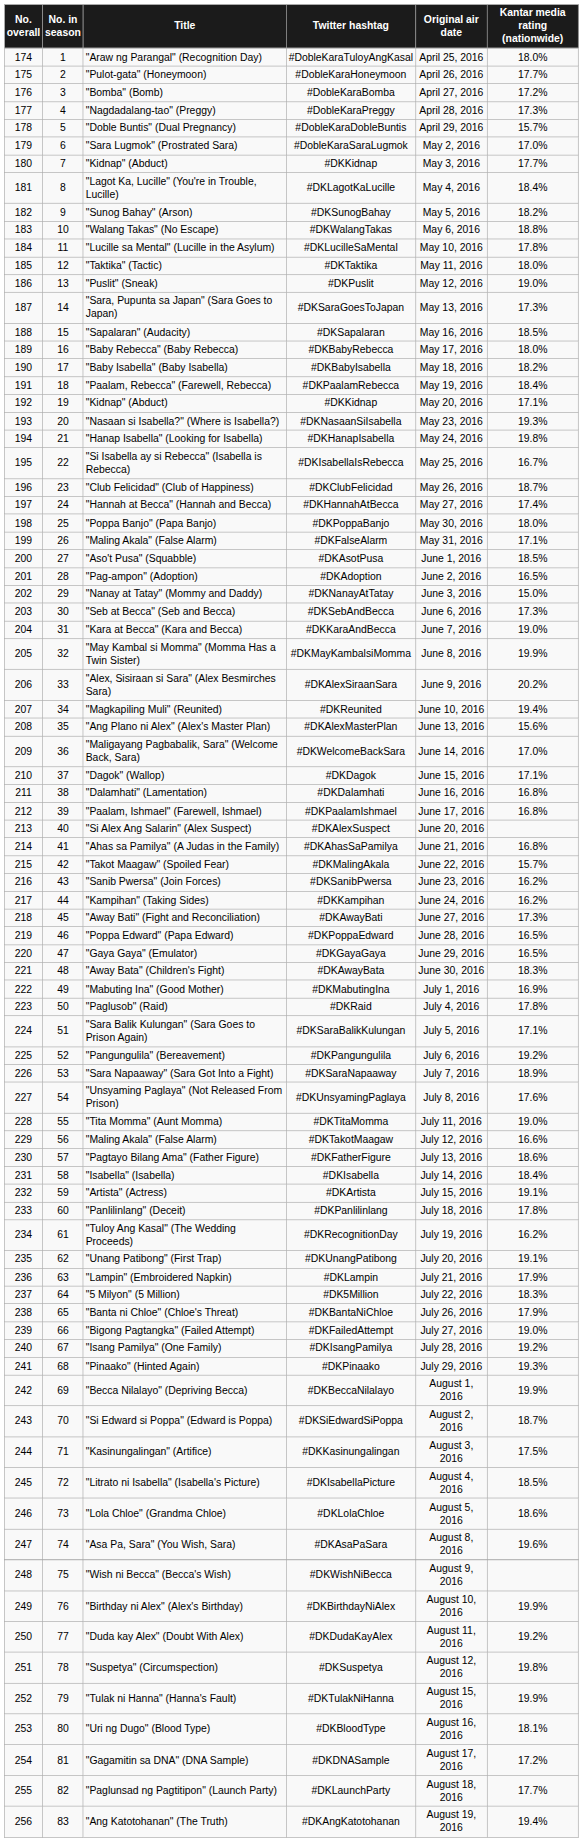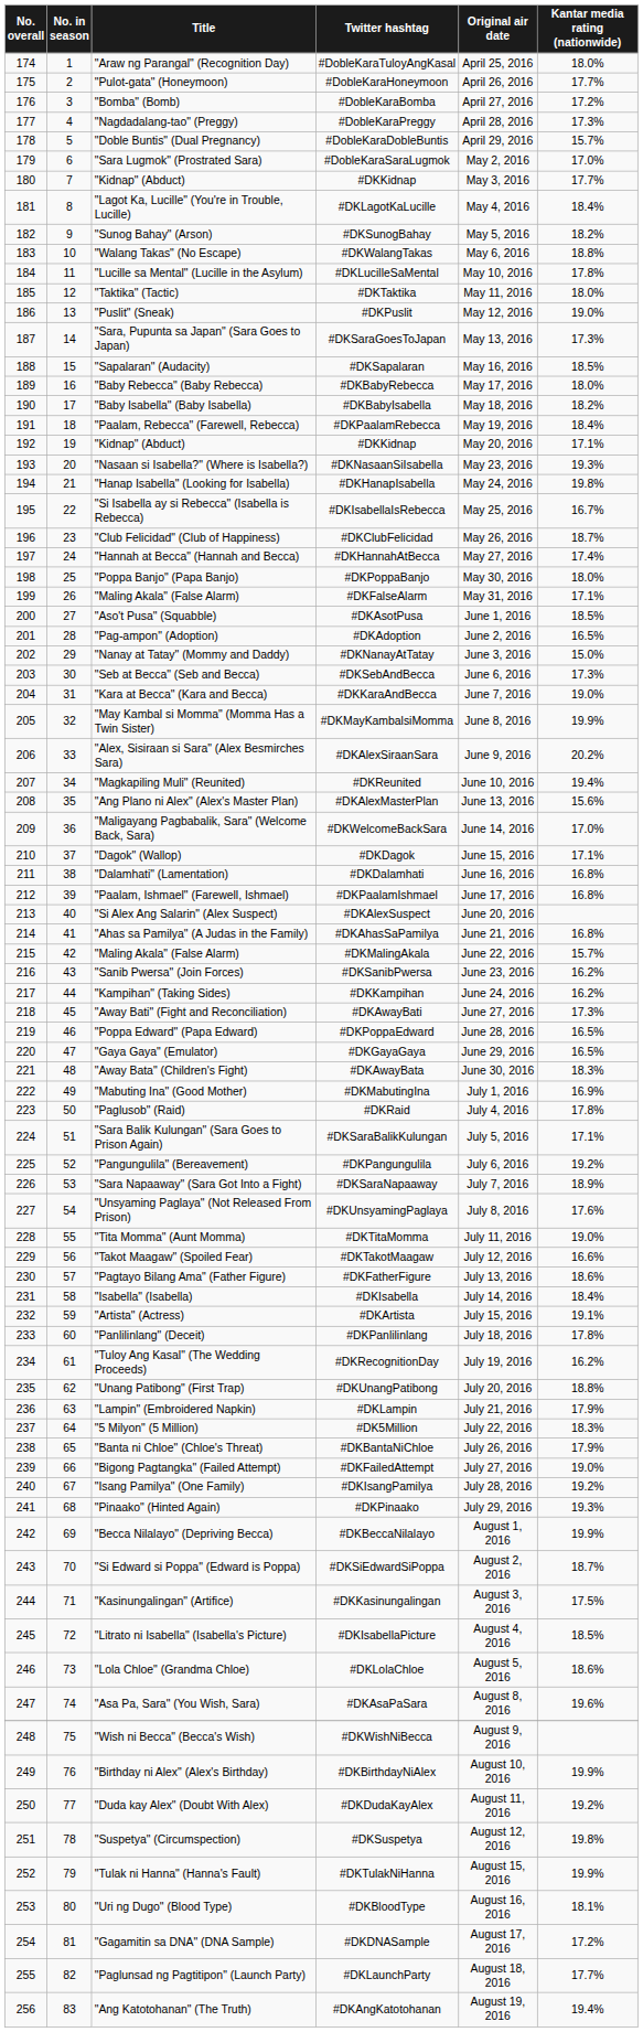 <table class="wikitable" style="text-align:center; font-size:100%; line-height:20px;" width="100%">
 <tr>
 <th style="background:#1B1B1B; color:#ffffff">No. <br> overall</th>
 <th style="background:#1B1B1B; color:#ffffff">No. in <br> season</th>
 <th style="background:#1B1B1B; color:#ffffff">Title</th>
 <th style="background:#1B1B1B; color:#ffffff">Twitter hashtag</th>
 <th style="background:#1B1B1B; color:#ffffff">Original air date</th>
 <th style="background:#1B1B1B; color:#ffffff">Kantar media rating <br> (nationwide)</th>
 </tr>
 <tr>
 <td>174</td>
 <td>1</td>
 <td align="left">"Araw ng Parangal" (Recognition Day)</td>
 <td>#DobleKaraTuloyAngKasal</td>
 <td>April 25, 2016</td>
 <td>18.0%</td>
 </tr>
 <tr>
 <td>175</td>
 <td>2</td>
 <td align="left">"Pulot-gata" (Honeymoon)</td>
 <td>#DobleKaraHoneymoon</td>
 <td>April 26, 2016</td>
 <td>17.7%</td>
 </tr>
 <tr>
 <td>176</td>
 <td>3</td>
 <td align="left">"Bomba" (Bomb)</td>
 <td>#DobleKaraBomba</td>
 <td>April 27, 2016</td>
 <td>17.2%</td>
 </tr>
 <tr>
 <td>177</td>
 <td>4</td>
 <td align="left">"Nagdadalang-tao" (Preggy)</td>
 <td>#DobleKaraPreggy</td>
 <td>April 28, 2016</td>
 <td>17.3%</td>
 </tr>
 <tr>
 <td>178</td>
 <td>5</td>
 <td align="left">"Doble Buntis" (Dual Pregnancy)</td>
 <td>#DobleKaraDobleBuntis</td>
 <td>April 29, 2016</td>
 <td>15.7%</td>
 </tr>
 <tr>
 <td>179</td>
 <td>6</td>
 <td align="left">"Sara Lugmok" (Prostrated Sara)</td>
 <td>#DobleKaraSaraLugmok</td>
 <td>May 2, 2016</td>
 <td>17.0%</td>
 </tr>
 <tr>
 <td>180</td>
 <td>7</td>
 <td align="left">"Kidnap" (Abduct)</td>
 <td>#DKKidnap</td>
 <td>May 3, 2016</td>
 <td>17.7%</td>
 </tr>
 <tr>
 <td>181</td>
 <td>8</td>
 <td align="left">"Lagot Ka, Lucille" (You're in Trouble, Lucille)</td>
 <td>#DKLagotKaLucille</td>
 <td>May 4, 2016</td>
 <td>18.4%</td>
 </tr>
 <tr>
 <td>182</td>
 <td>9</td>
 <td align="left">"Sunog Bahay" (Arson)</td>
 <td>#DKSunogBahay</td>
 <td>May 5, 2016</td>
 <td>18.2%</td>
 </tr>
 <tr>
 <td>183</td>
 <td>10</td>
 <td align="left">"Walang Takas" (No Escape)</td>
 <td>#DKWalangTakas</td>
 <td>May 6, 2016</td>
 <td>18.8% </td>
 </tr>
 <tr>
 <td>184</td>
 <td>11</td>
 <td align="left">"Lucille sa Mental" (Lucille in the Asylum)</td>
 <td>#DKLucilleSaMental</td>
 <td>May 10, 2016</td>
 <td>17.8%</td>
 </tr>
 <tr>
 <td>185</td>
 <td>12</td>
 <td align="left">"Taktika" (Tactic)</td>
 <td>#DKTaktika</td>
 <td>May 11, 2016</td>
 <td>18.0%</td>
 </tr>
 <tr>
 <td>186</td>
 <td>13</td>
 <td align="left">"Puslit" (Sneak)</td>
 <td>#DKPuslit</td>
 <td>May 12, 2016</td>
 <td>19.0%</td>
 </tr>
 <tr>
 <td>187</td>
 <td>14</td>
 <td align="left">"Sara, Pupunta sa Japan" (Sara Goes to Japan)</td>
 <td>#DKSaraGoesToJapan</td>
 <td>May 13, 2016</td>
 <td>17.3%</td>
 </tr>
 <tr>
 <td>188</td>
 <td>15</td>
 <td align="left">"Sapalaran" (Audacity)</td>
 <td>#DKSapalaran</td>
 <td>May 16, 2016</td>
 <td>18.5%</td>
 </tr>
 <tr>
 <td>189</td>
 <td>16</td>
 <td align="left">"Baby Rebecca" (Baby Rebecca)</td>
 <td>#DKBabyRebecca</td>
 <td>May 17, 2016</td>
 <td>18.0%</td>
 </tr>
 <tr>
 <td>190</td>
 <td>17</td>
 <td align="left">"Baby Isabella" (Baby Isabella)</td>
 <td>#DKBabyIsabella</td>
 <td>May 18, 2016</td>
 <td>18.2%</td>
 </tr>
 <tr>
 <td>191</td>
 <td>18</td>
 <td align="left">"Paalam, Rebecca" (Farewell, Rebecca)</td>
 <td>#DKPaalamRebecca</td>
 <td>May 19, 2016</td>
 <td>18.4%</td>
 </tr>
 <tr>
 <td>192</td>
 <td>19</td>
 <td align="left">"Kidnap" (Abduct)</td>
 <td>#DKKidnap</td>
 <td>May 20, 2016</td>
 <td>17.1%</td>
 </tr>
 <tr>
 <td>193</td>
 <td>20</td>
 <td align="left">"Nasaan si Isabella?" (Where is Isabella?)</td>
 <td>#DKNasaanSiIsabella</td>
 <td>May 23, 2016</td>
 <td>19.3%</td>
 </tr>
 <tr>
 <td>194</td>
 <td>21</td>
 <td align="left">"Hanap Isabella" (Looking for Isabella)</td>
 <td>#DKHanapIsabella</td>
 <td>May 24, 2016</td>
 <td>19.8%</td>
 </tr>
 <tr>
 <td>195</td>
 <td>22</td>
 <td align="left">"Si Isabella ay si Rebecca" (Isabella is Rebecca)</td>
 <td>#DKIsabellaIsRebecca</td>
 <td>May 25, 2016</td>
 <td>16.7%</td>
 </tr>
 <tr>
 <td>196</td>
 <td>23</td>
 <td align="left">"Club Felicidad" (Club of Happiness)</td>
 <td>#DKClubFelicidad</td>
 <td>May 26, 2016</td>
 <td>18.7%</td>
 </tr>
 <tr>
 <td>197</td>
 <td>24</td>
 <td align="left">"Hannah at Becca" (Hannah and Becca)</td>
 <td>#DKHannahAtBecca</td>
 <td>May 27, 2016</td>
 <td>17.4%</td>
 </tr>
 <tr>
 <td>198</td>
 <td>25</td>
 <td align="left">"Poppa Banjo" (Papa Banjo)</td>
 <td>#DKPoppaBanjo</td>
 <td>May 30, 2016</td>
 <td>18.0%</td>
 </tr>
 <tr>
 <td>199</td>
 <td>26</td>
 <td align="left">"Maling Akala" (False Alarm)</td>
 <td>#DKFalseAlarm</td>
 <td>May 31, 2016</td>
 <td>17.1%</td>
 </tr>
 <tr>
 <td>200</td>
 <td>27</td>
 <td align="left">"Aso't Pusa" (Squabble)</td>
 <td>#DKAsotPusa</td>
 <td>June 1, 2016</td>
 <td>18.5%</td>
 </tr>
 <tr>
 <td>201</td>
 <td>28</td>
 <td align="left">"Pag-ampon" (Adoption)</td>
 <td>#DKAdoption</td>
 <td>June 2, 2016</td>
 <td>16.5%</td>
 </tr>
 <tr>
 <td>202</td>
 <td>29</td>
 <td align="left">"Nanay at Tatay" (Mommy and Daddy)</td>
 <td>#DKNanayAtTatay</td>
 <td>June 3, 2016</td>
 <td>15.0%</td>
 </tr>
 <tr>
 <td>203</td>
 <td>30</td>
 <td align="left">"Seb at Becca" (Seb and Becca)</td>
 <td>#DKSebAndBecca</td>
 <td>June 6, 2016</td>
 <td>17.3%</td>
 </tr>
 <tr>
 <td>204</td>
 <td>31</td>
 <td align="left">"Kara at Becca" (Kara and Becca)</td>
 <td>#DKKaraAndBecca</td>
 <td>June 7, 2016</td>
 <td>19.0%</td>
 </tr>
 <tr>
 <td>205</td>
 <td>32</td>
 <td align="left">"May Kambal si Momma" (Momma Has a Twin Sister)</td>
 <td>#DKMayKambalsiMomma</td>
 <td>June 8, 2016</td>
 <td>19.9%</td>
 </tr>
 <tr>
 <td>206</td>
 <td>33</td>
 <td align="left">"Alex, Sisiraan si Sara" (Alex Besmirches Sara)</td>
 <td>#DKAlexSiraanSara</td>
 <td>June 9, 2016</td>
 <td>20.2%</td>
 </tr>
 <tr>
 <td>207</td>
 <td>34</td>
 <td align ="left">"Magkapiling Muli" (Reunited)</td>
 <td>#DKReunited</td>
 <td>June 10, 2016</td>
 <td>19.4%</td>
 </tr>
 <tr>
 <td>208</td>
 <td>35</td>
 <td align="left">"Ang Plano ni Alex" (Alex's Master Plan)</td>
 <td>#DKAlexMasterPlan</td>
 <td>June 13, 2016</td>
 <td>15.6%</td>
 </tr>
 <tr>
 <td>209</td>
 <td>36</td>
 <td align="left">"Maligayang Pagbabalik, Sara" (Welcome Back, Sara)</td>
 <td>#DKWelcomeBackSara</td>
 <td>June 14, 2016</td>
 <td>17.0%</td>
 </tr>
 <tr>
 <td>210</td>
 <td>37</td>
 <td align="left">"Dagok" (Wallop)</td>
 <td>#DKDagok</td>
 <td>June 15, 2016</td>
 <td>17.1%</td>
 </tr>
 <tr>
 <td>211</td>
 <td>38</td>
 <td align="left">"Dalamhati" (Lamentation)</td>
 <td>#DKDalamhati</td>
 <td>June 16, 2016</td>
 <td>16.8%</td>
 </tr>
 <tr>
 <td>212</td>
 <td>39</td>
 <td align="left">"Paalam, Ishmael" (Farewell, Ishmael)</td>
 <td>#DKPaalamIshmael</td>
 <td>June 17, 2016</td>
 <td>16.8%</td>
 </tr>
 <tr>
 <td>213</td>
 <td>40</td>
 <td align="left">"Si Alex Ang Salarin" (Alex Suspect)</td>
 <td>#DKAlexSuspect</td>
 <td>June 20, 2016</td>
 <td></td>
 </tr>
 <tr>
 <td>214</td>
 <td>41</td>
 <td align="left">"Ahas sa Pamilya" (A Judas in the Family)</td>
 <td>#DKAhasSaPamilya</td>
 <td>June 21, 2016</td>
 <td>16.8%</td>
 </tr>
 <tr>
 <td>215</td>
 <td>42</td>
-<td align="left">"Takot Maagaw" (Spoiled Fear)</td>
+<td align="left">"Maling Akala" (False Alarm)</td>
 <td>#DKMalingAkala</td>
 <td>June 22, 2016</td>
 <td>15.7%</td>
 </tr>
 <tr>
 <td>216</td>
 <td>43</td>
 <td align="left">"Sanib Pwersa" (Join Forces)</td>
 <td>#DKSanibPwersa</td>
 <td>June 23, 2016</td>
 <td>16.2%</td>
 </tr>
 <tr>
 <td>217</td>
 <td>44</td>
 <td align="left">"Kampihan" (Taking Sides)</td>
 <td>#DKKampihan</td>
 <td>June 24, 2016</td>
 <td>16.2%</td>
 </tr>
 <tr>
 <td>218</td>
 <td>45</td>
 <td align="left">"Away Bati" (Fight and Reconciliation)</td>
 <td>#DKAwayBati</td>
 <td>June 27, 2016</td>
 <td>17.3%</td>
 </tr>
 <tr>
 <td>219</td>
 <td>46</td>
 <td align="left">"Poppa Edward" (Papa Edward)</td>
 <td>#DKPoppaEdward</td>
 <td>June 28, 2016</td>
 <td>16.5%</td>
 </tr>
 <tr>
 <td>220</td>
 <td>47</td>
 <td align="left">"Gaya Gaya" (Emulator)</td>
 <td>#DKGayaGaya</td>
 <td>June 29, 2016</td>
 <td>16.5%</td>
 </tr>
 <tr>
 <td>221</td>
 <td>48</td>
 <td align="left">"Away Bata" (Children's Fight)</td>
 <td>#DKAwayBata</td>
 <td>June 30, 2016</td>
 <td>18.3%</td>
 </tr>
 <tr>
 <td>222</td>
 <td>49</td>
 <td align="left">"Mabuting Ina" (Good Mother)</td>
 <td>#DKMabutingIna</td>
 <td>July 1, 2016</td>
 <td>16.9%</td>
 </tr>
 <tr>
 <td>223</td>
 <td>50</td>
 <td align="left">"Paglusob" (Raid)</td>
 <td>#DKRaid</td>
 <td>July 4, 2016</td>
 <td>17.8%</td>
 </tr>
 <tr>
 <td>224</td>
 <td>51</td>
 <td align="left">"Sara Balik Kulungan" (Sara Goes to Prison Again)</td>
 <td>#DKSaraBalikKulungan</td>
 <td>July 5, 2016</td>
 <td>17.1%</td>
 </tr>
 <tr>
 <td>225</td>
 <td>52</td>
 <td align="left">"Pangungulila" (Bereavement)</td>
 <td>#DKPangungulila</td>
 <td>July 6, 2016</td>
 <td>19.2%</td>
 </tr>
 <tr>
 <td>226</td>
 <td>53</td>
 <td align="left">"Sara Napaaway" (Sara Got Into a Fight)</td>
 <td>#DKSaraNapaaway</td>
 <td>July 7, 2016</td>
 <td>18.9%</td>
 </tr>
 <tr>
 <td>227</td>
 <td>54</td>
 <td align="left">"Unsyaming Paglaya" (Not Released From Prison)</td>
 <td>#DKUnsyamingPaglaya</td>
 <td>July 8, 2016</td>
 <td>17.6%</td>
 </tr>
 <tr>
 <td>228</td>
 <td>55</td>
 <td align="left">"Tita Momma" (Aunt Momma)</td>
 <td>#DKTitaMomma</td>
 <td>July 11, 2016</td>
 <td>19.0%</td>
 </tr>
 <tr>
 <td>229</td>
 <td>56</td>
-<td align="left">"Maling Akala" (False Alarm)</td>
+<td align="left">"Takot Maagaw" (Spoiled Fear)</td>
 <td>#DKTakotMaagaw</td>
 <td>July 12, 2016</td>
 <td>16.6%</td>
 </tr>
 <tr>
 <td>230</td>
 <td>57</td>
 <td align="left">"Pagtayo Bilang Ama" (Father Figure)</td>
 <td>#DKFatherFigure</td>
 <td>July 13, 2016</td>
 <td>18.6%</td>
 </tr>
 <tr>
 <td>231</td>
 <td>58</td>
 <td align="left">"Isabella" (Isabella)</td>
 <td>#DKIsabella</td>
 <td>July 14, 2016</td>
 <td>18.4%</td>
 </tr>
 <tr>
 <td>232</td>
 <td>59</td>
 <td align="left">"Artista" (Actress)</td>
 <td>#DKArtista</td>
 <td>July 15, 2016</td>
 <td>19.1%</td>
 </tr>
 <tr>
 <td>233</td>
 <td>60</td>
 <td align="left">"Panlilinlang" (Deceit)</td>
 <td>#DKPanlilinlang</td>
 <td>July 18, 2016</td>
 <td>17.8%</td>
 </tr>
 <tr>
 <td>234</td>
 <td>61</td>
 <td align="left">"Tuloy Ang Kasal" (The Wedding Proceeds)</td>
 <td>#DKRecognitionDay</td>
 <td>July 19, 2016</td>
 <td>16.2%</td>
 </tr>
 <tr>
 <td>235</td>
 <td>62</td>
 <td align="left">"Unang Patibong" (First Trap)</td>
 <td>#DKUnangPatibong</td>
 <td>July 20, 2016</td>
-<td>19.1%</td>
+<td>18.8%</td>
 </tr>
 <tr>
 <td>236</td>
 <td>63</td>
 <td align="left">"Lampin" (Embroidered Napkin)</td>
 <td>#DKLampin</td>
 <td>July 21, 2016</td>
 <td>17.9%</td>
 </tr>
 <tr>
 <td>237</td>
 <td>64</td>
 <td align="left">"5 Milyon" (5 Million)</td>
 <td>#DK5Million</td>
 <td>July 22, 2016</td>
 <td>18.3%</td>
 </tr>
 <tr>
 <td>238</td>
 <td>65</td>
 <td align="left">"Banta ni Chloe" (Chloe's Threat)</td>
 <td>#DKBantaNiChloe</td>
 <td>July 26, 2016</td>
 <td>17.9%</td>
 </tr>
 <tr>
 <td>239</td>
 <td>66</td>
 <td align="left">"Bigong Pagtangka" (Failed Attempt)</td>
 <td>#DKFailedAttempt</td>
 <td>July 27, 2016</td>
 <td>19.0%</td>
 </tr>
 <tr>
 <td>240</td>
 <td>67</td>
 <td align="left">"Isang Pamilya" (One Family)</td>
 <td>#DKIsangPamilya</td>
 <td>July 28, 2016</td>
 <td>19.2%</td>
 </tr>
 <tr>
 <td>241</td>
 <td>68</td>
 <td align="left">"Pinaako" (Hinted Again)</td>
 <td>#DKPinaako</td>
 <td>July 29, 2016</td>
 <td>19.3%</td>
 </tr>
 <tr>
 <td>242</td>
 <td>69</td>
 <td align="left">"Becca Nilalayo" (Depriving Becca)</td>
 <td>#DKBeccaNilalayo</td>
 <td>August 1, 2016</td>
 <td>19.9%</td>
 </tr>
 <tr>
 <td>243</td>
 <td>70</td>
 <td align="left">"Si Edward si Poppa" (Edward is Poppa)</td>
 <td>#DKSiEdwardSiPoppa</td>
 <td>August 2, 2016</td>
 <td>18.7%</td>
 </tr>
 <tr>
 <td>244</td>
 <td>71</td>
 <td align="left">"Kasinungalingan" (Artifice)</td>
 <td>#DKKasinungalingan</td>
 <td>August 3, 2016</td>
 <td>17.5%</td>
 </tr>
 <tr>
 <td>245</td>
 <td>72</td>
 <td align="left">"Litrato ni Isabella" (Isabella's Picture)</td>
 <td>#DKIsabellaPicture</td>
 <td>August 4, 2016</td>
 <td>18.5%</td>
 </tr>
 <tr>
 <td>246</td>
 <td>73</td>
 <td align="left">"Lola Chloe" (Grandma Chloe)</td>
 <td>#DKLolaChloe</td>
 <td>August 5, 2016</td>
 <td>18.6%</td>
 </tr>
 <tr>
 <td>247</td>
 <td>74</td>
 <td align="left">"Asa Pa, Sara" (You Wish, Sara)</td>
 <td>#DKAsaPaSara</td>
 <td>August 8, 2016</td>
 <td>19.6%</td>
 </tr>
 <tr>
 </tr>
 <tr>
 <td>248</td>
 <td>75</td>
 <td align="left">"Wish ni Becca" (Becca's Wish)</td>
 <td>#DKWishNiBecca</td>
 <td>August 9, 2016</td>
 <td></td>
 </tr>
 <tr>
 <td>249</td>
 <td>76</td>
 <td align="left">"Birthday ni Alex" (Alex's Birthday)</td>
 <td>#DKBirthdayNiAlex</td>
 <td>August 10, 2016</td>
 <td>19.9%</td>
 </tr>
 <tr>
 <td>250</td>
 <td>77</td>
 <td align="left">"Duda kay Alex" (Doubt With Alex)</td>
 <td>#DKDudaKayAlex</td>
 <td>August 11, 2016</td>
 <td>19.2%</td>
 </tr>
 <tr>
 <td>251</td>
 <td>78</td>
 <td align="left">"Suspetya" (Circumspection)</td>
 <td>#DKSuspetya</td>
 <td>August 12, 2016</td>
 <td>19.8%</td>
 </tr>
 <tr>
 <td>252</td>
 <td>79</td>
 <td align="left">"Tulak ni Hanna" (Hanna's Fault)</td>
 <td>#DKTulakNiHanna</td>
 <td>August 15, 2016</td>
 <td>19.9%</td>
 </tr>
 <tr>
 <td>253</td>
 <td>80</td>
 <td align="left">"Uri ng Dugo" (Blood Type)</td>
 <td>#DKBloodType</td>
 <td>August 16, 2016</td>
 <td>18.1%</td>
 </tr>
 <tr>
 <td>254</td>
 <td>81</td>
 <td align="left">"Gagamitin sa DNA" (DNA Sample)</td>
 <td>#DKDNASample</td>
 <td>August 17, 2016</td>
 <td>17.2%</td>
 </tr>
 <tr>
 <td>255</td>
 <td>82</td>
 <td align="left">"Paglunsad ng Pagtitipon" (Launch Party)</td>
 <td>#DKLaunchParty</td>
 <td>August 18, 2016</td>
 <td>17.7%</td>
 </tr>
 <tr>
 <td>256</td>
 <td>83</td>
 <td align="left">"Ang Katotohanan" (The Truth)</td>
 <td>#DKAngKatotohanan</td>
 <td>August 19, 2016</td>
 <td>19.4%</td>
 </tr>
 </table>
